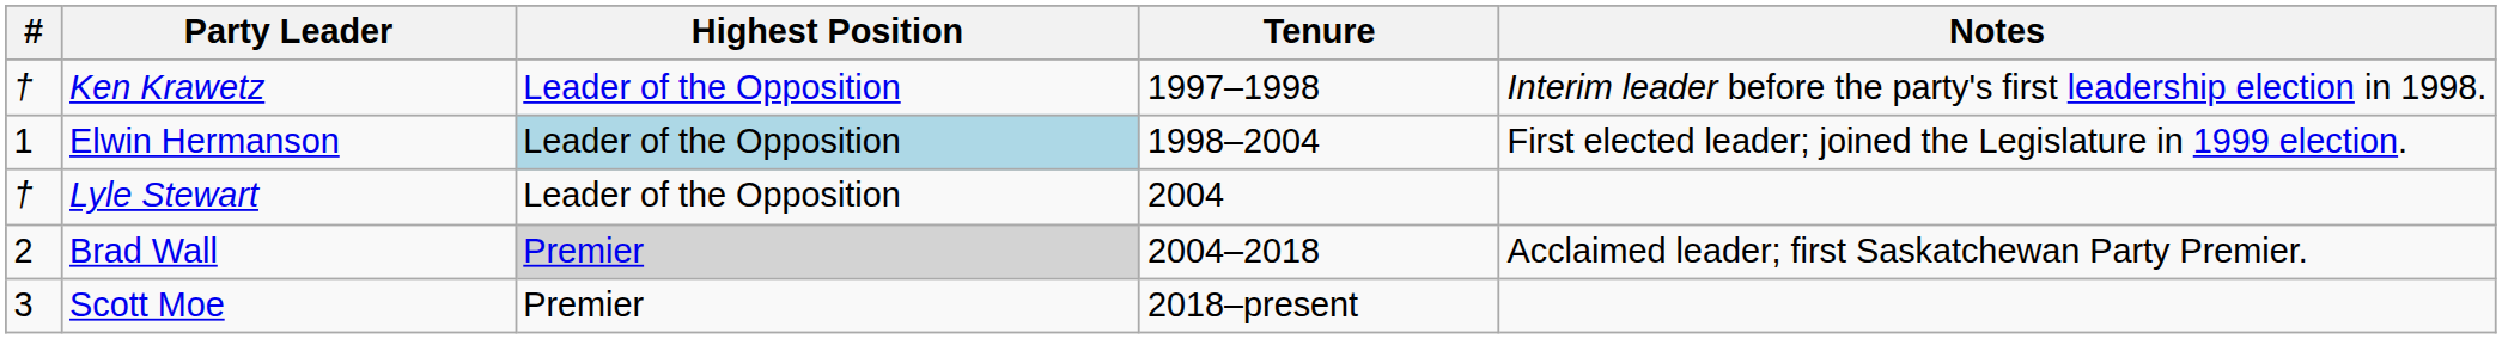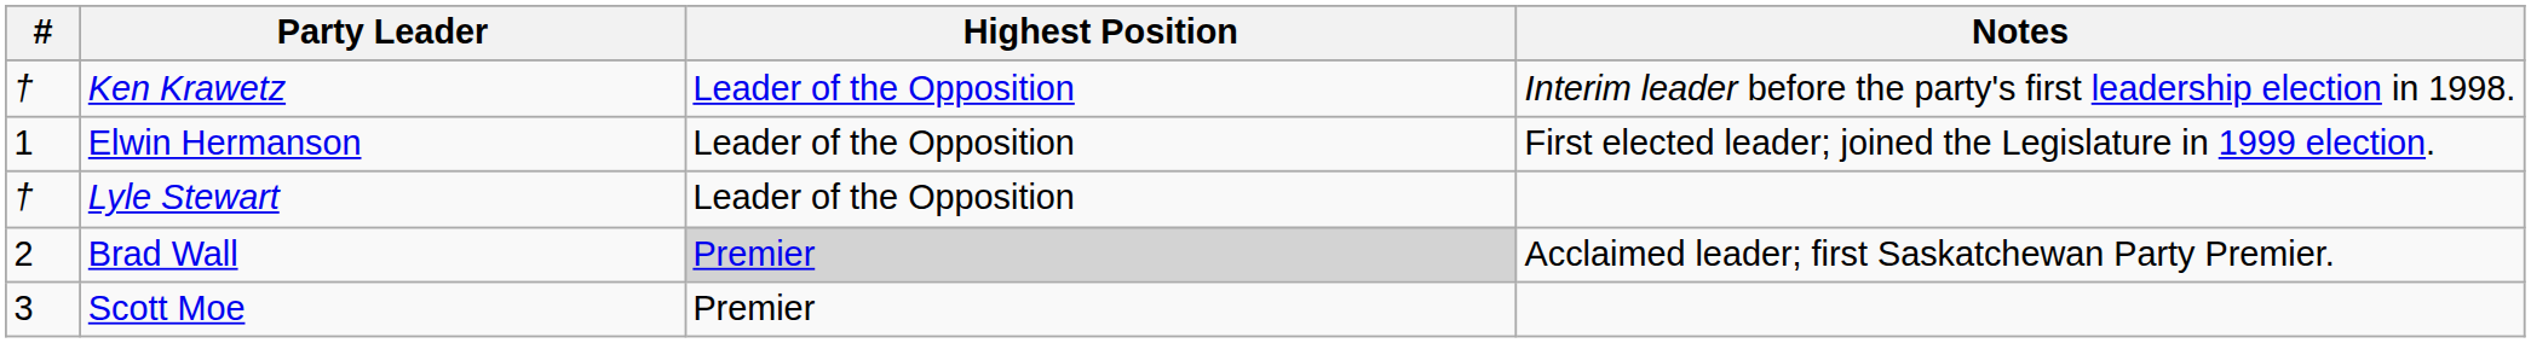 <table class="wikitable">
 <tr>
 <th>#</th>
 <th>Party Leader</th>
 <th>Highest Position</th>
-<th>Tenure</th>
 <th style="width: 40%">Notes</th>
 </tr>
 <tr>
 <td><em>†</em></td>
 <td><em><a href='#'>Ken Krawetz</a></em></td>
 <td><a href='#'>Leader of the Opposition</a></td>
-<td>1997–1998</td>
 <td><em>Interim leader</em> before the party's first <a href='#'>leadership election</a> in 1998.</td>
 </tr>
 <tr>
 <td>1</td>
 <td><a href='#'>Elwin Hermanson</a></td>
-<td style="background: lightblue;">Leader of the Opposition</td>
-<td>1998–2004</td>
+<td>Leader of the Opposition</td>
 <td>First elected leader; joined the Legislature in <a href='#'>1999 election</a>.</td>
 </tr>
 <tr>
 <td><em>†</em></td>
 <td><em><a href='#'>Lyle Stewart</a></em></td>
 <td>Leader of the Opposition</td>
-<td>2004</td>
 <td></td>
 </tr>
 <tr>
 <td>2</td>
 <td><a href='#'>Brad Wall</a></td>
 <td style="background: lightgrey;"><a href='#'>Premier</a></td>
-<td>2004–2018</td>
 <td>Acclaimed leader; first Saskatchewan Party Premier.</td>
 </tr>
 <tr>
 <td>3</td>
 <td><a href='#'>Scott Moe</a></td>
 <td>Premier</td>
-<td>2018–present</td>
 <td></td>
 </tr>
 </table>
